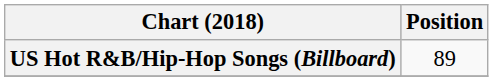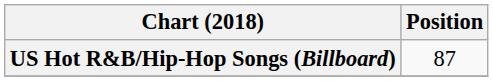 <table class="wikitable plainrowheaders sortable" style="text-align:center">
 <tr>
 <th scope="col">Chart (2018)</th>
 <th scope="col">Position</th>
 </tr>
 <tr>
 <th scope="row">US Hot R&B/Hip-Hop Songs (<em>Billboard</em>)</th>
-<td>89</td>
+<td>87</td>
 </tr>
 <tr>
 </tr>
 </table>
